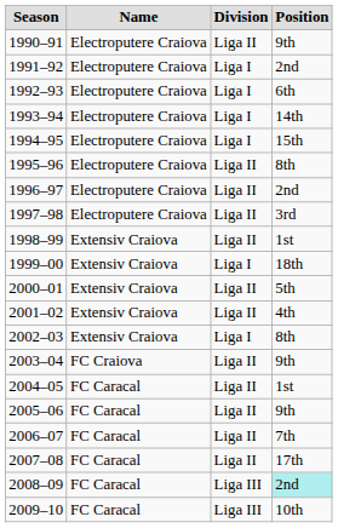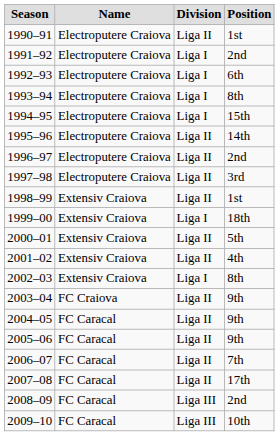 <table class="wikitable">
 <tr style="text-align:center; background:#dfdfdf;">
 <td><strong>Season</strong></td>
 <td><strong>Name</strong></td>
 <td><strong>Division</strong></td>
 <td><strong>Position</strong></td>
 </tr>
 <tr>
 <td>1990–91</td>
 <td>Electroputere Craiova</td>
 <td>Liga II</td>
-<td>9th</td>
+<td>1st</td>
 </tr>
 <tr>
 <td>1991–92</td>
 <td>Electroputere Craiova</td>
 <td>Liga I</td>
 <td>2nd</td>
 </tr>
 <tr>
 <td>1992–93</td>
 <td>Electroputere Craiova</td>
 <td>Liga I</td>
 <td>6th</td>
 </tr>
 <tr>
 <td>1993–94</td>
 <td>Electroputere Craiova</td>
 <td>Liga I</td>
-<td>14th</td>
+<td>8th</td>
 </tr>
 <tr>
 <td>1994–95</td>
 <td>Electroputere Craiova</td>
 <td>Liga I</td>
 <td>15th</td>
 </tr>
 <tr>
 <td>1995–96</td>
 <td>Electroputere Craiova</td>
 <td>Liga II</td>
-<td>8th</td>
+<td>14th</td>
 </tr>
 <tr>
 <td>1996–97</td>
 <td>Electroputere Craiova</td>
 <td>Liga II</td>
 <td>2nd</td>
 </tr>
 <tr>
 <td>1997–98</td>
 <td>Electroputere Craiova</td>
 <td>Liga II</td>
 <td>3rd</td>
 </tr>
 <tr>
 <td>1998–99</td>
 <td>Extensiv Craiova</td>
 <td>Liga II</td>
 <td>1st</td>
 </tr>
 <tr>
 <td>1999–00</td>
 <td>Extensiv Craiova</td>
 <td>Liga I</td>
 <td>18th</td>
 </tr>
 <tr>
 <td>2000–01</td>
 <td>Extensiv Craiova</td>
 <td>Liga II</td>
 <td>5th</td>
 </tr>
 <tr>
 <td>2001–02</td>
 <td>Extensiv Craiova</td>
 <td>Liga II</td>
 <td>4th</td>
 </tr>
 <tr>
 <td>2002–03</td>
 <td>Extensiv Craiova</td>
 <td>Liga I</td>
 <td>8th</td>
 </tr>
 <tr>
 <td>2003–04</td>
 <td>FC Craiova</td>
 <td>Liga II</td>
 <td>9th</td>
 </tr>
 <tr>
 <td>2004–05</td>
 <td>FC Caracal</td>
 <td>Liga II</td>
-<td>1st</td>
+<td>9th</td>
 </tr>
 <tr>
 <td>2005–06</td>
 <td>FC Caracal</td>
 <td>Liga II</td>
 <td>9th</td>
 </tr>
 <tr>
 <td>2006–07</td>
 <td>FC Caracal</td>
 <td>Liga II</td>
 <td>7th</td>
 </tr>
 <tr>
 <td>2007–08</td>
 <td>FC Caracal</td>
 <td>Liga II</td>
 <td>17th</td>
 </tr>
 <tr>
 <td>2008–09</td>
 <td>FC Caracal</td>
 <td>Liga III</td>
-<td style="background: paleturquoise;">2nd</td>
+<td>2nd</td>
 </tr>
 <tr>
 <td>2009–10</td>
 <td>FC Caracal</td>
 <td>Liga III</td>
 <td>10th</td>
 </tr>
 </table>
